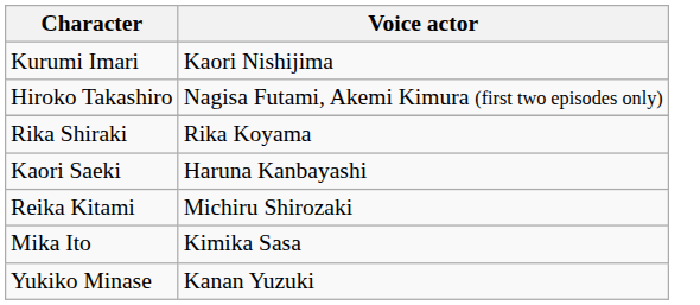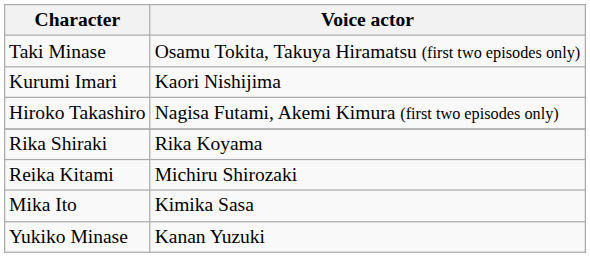 <table class="wikitable">
 <tr>
 <th>Character</th>
 <th>Voice actor</th>
+</tr>
+<tr>
+<td>Taki Minase</td>
+<td>Osamu Tokita, Takuya Hiramatsu <small>(first two episodes only)</small></td>
 </tr>
 <tr>
 <td>Kurumi Imari</td>
 <td>Kaori Nishijima</td>
 </tr>
 <tr>
 <td>Hiroko Takashiro</td>
 <td>Nagisa Futami, Akemi Kimura <small>(first two episodes only)</small></td>
 </tr>
 <tr>
 </tr>
 <tr>
 <td>Rika Shiraki</td>
 <td>Rika Koyama</td>
 </tr>
 <tr>
-<td>Kaori Saeki</td>
-<td>Haruna Kanbayashi</td>
-</tr>
-<tr>
 <td>Reika Kitami</td>
 <td>Michiru Shirozaki</td>
 </tr>
 <tr>
 <td>Mika Ito</td>
 <td>Kimika Sasa</td>
 </tr>
 <tr>
 <td>Yukiko Minase</td>
 <td>Kanan Yuzuki</td>
 </tr>
 </table>
